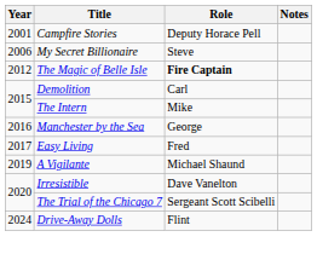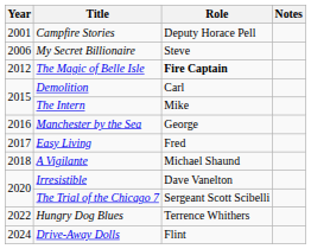 <table class="wikitable sortable">
 <tr>
 <th>Year</th>
 <th>Title</th>
 <th>Role</th>
 <th>Notes</th>
 </tr>
 <tr>
 <td>2001</td>
 <td><em>Campfire Stories</em></td>
 <td>Deputy Horace Pell</td>
 <td></td>
 </tr>
 <tr>
 <td>2006</td>
 <td><em>My Secret Billionaire</em></td>
 <td>Steve</td>
 <td></td>
 </tr>
 <tr>
 <td>2012</td>
 <td><em><a href='#'>The Magic of Belle Isle</a></em></td>
 <td><strong>Fire Captain</strong></td>
 <td></td>
 </tr>
 <tr>
 <td rowspan="2">2015</td>
 <td><a href='#'><em>Demolition</em></a></td>
 <td>Carl</td>
 <td></td>
 </tr>
 <tr>
 <td><a href='#'><em>The Intern</em></a></td>
 <td>Mike</td>
 <td></td>
 </tr>
 <tr>
 <td>2016</td>
 <td><a href='#'><em>Manchester by the Sea</em></a></td>
 <td>George</td>
 <td></td>
 </tr>
 <tr>
 <td>2017</td>
 <td><a href='#'><em>Easy Living</em></a></td>
 <td>Fred</td>
 <td></td>
 </tr>
 <tr>
-<td>2019</td>
+<td>2018</td>
 <td><em><a href='#'>A Vigilante</a></em></td>
 <td>Michael Shaund</td>
 <td></td>
 </tr>
 <tr>
 <td rowspan="2">2020</td>
 <td><a href='#'><em>Irresistible</em></a></td>
 <td>Dave Vanelton</td>
 <td></td>
 </tr>
 <tr>
 <td><em><a href='#'>The Trial of the Chicago 7</a></em></td>
 <td>Sergeant Scott Scibelli</td>
 <td></td>
 </tr>
 <tr>
+<td>2022</td>
+<td><em>Hungry Dog Blues</em></td>
+<td>Terrence Whithers</td>
+<td></td>
+</tr>
+<tr>
 <td>2024</td>
 <td><em><a href='#'>Drive-Away Dolls</a></em></td>
 <td>Flint</td>
 <td></td>
 </tr>
 </table>
